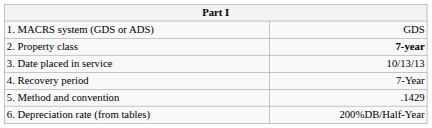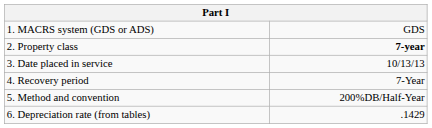 <table class="wikitable" style="width: 50%">
 <tr>
 <th colspan="2">Part I</th>
 </tr>
 <tr>
 <td>1. MACRS system (GDS or ADS)</td>
 <td align="right">GDS</td>
 </tr>
 <tr>
 <td>2. Property class</td>
 <td align="right"><strong>7-year</strong></td>
 </tr>
 <tr>
 <td>3. Date placed in service</td>
 <td align="right">10/13/13</td>
 </tr>
 <tr>
 <td>4. Recovery period</td>
 <td align="right">7-Year</td>
 </tr>
 <tr>
 <td>5. Method and convention</td>
-<td align="right">.1429</td>
+<td align="right">200%DB/Half-Year</td>
 </tr>
 <tr>
 <td>6. Depreciation rate (from tables)</td>
-<td align="right">200%DB/Half-Year</td>
+<td align="right">.1429</td>
 </tr>
 </table>
